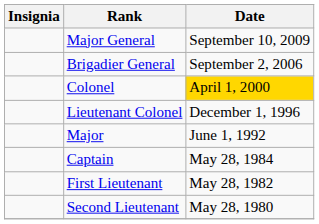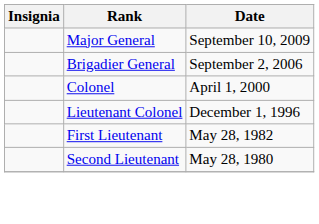 <table class="wikitable">
 <tr>
 <th>Insignia</th>
 <th>Rank</th>
 <th>Date</th>
 </tr>
 <tr>
 <td></td>
 <td><a href='#'>Major General</a></td>
 <td>September 10, 2009</td>
 </tr>
 <tr>
 <td></td>
 <td><a href='#'>Brigadier General</a></td>
 <td>September 2, 2006</td>
 </tr>
 <tr>
 <td></td>
 <td><a href='#'>Colonel</a></td>
-<td style="background: gold;">April 1, 2000</td>
+<td>April 1, 2000</td>
 </tr>
 <tr>
 <td></td>
 <td><a href='#'>Lieutenant Colonel</a></td>
 <td>December 1, 1996</td>
-</tr>
-<tr>
-<td></td>
-<td><a href='#'>Major</a></td>
-<td>June 1, 1992</td>
-</tr>
-<tr>
-<td></td>
-<td><a href='#'>Captain</a></td>
-<td>May 28, 1984</td>
 </tr>
 <tr>
 <td></td>
 <td><a href='#'>First Lieutenant</a></td>
 <td>May 28, 1982</td>
 </tr>
 <tr>
 <td></td>
 <td><a href='#'>Second Lieutenant</a></td>
 <td>May 28, 1980</td>
 </tr>
 <tr>
 </tr>
 </table>
